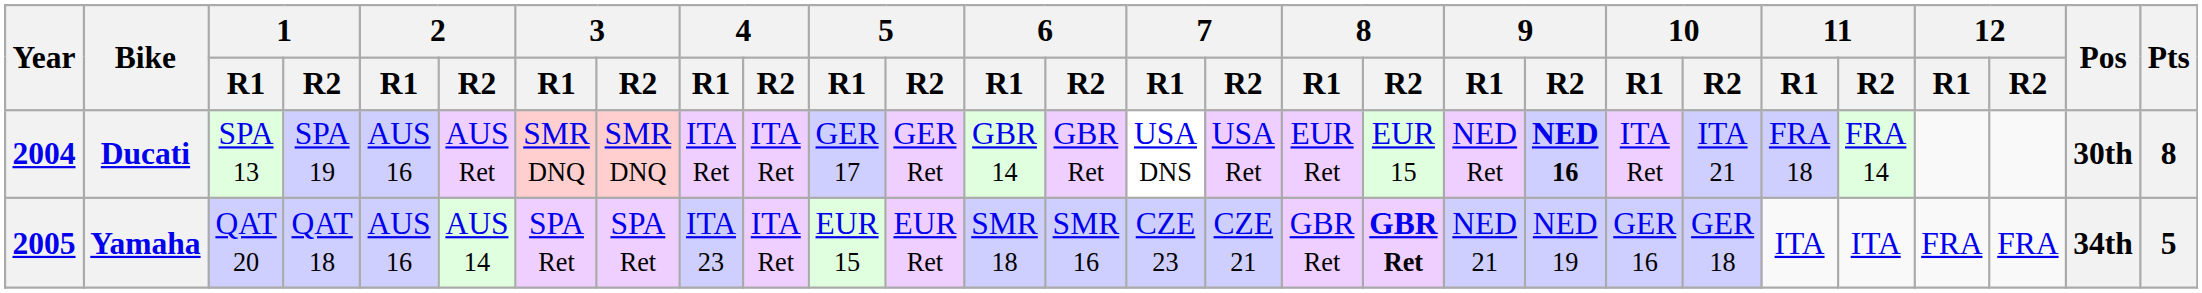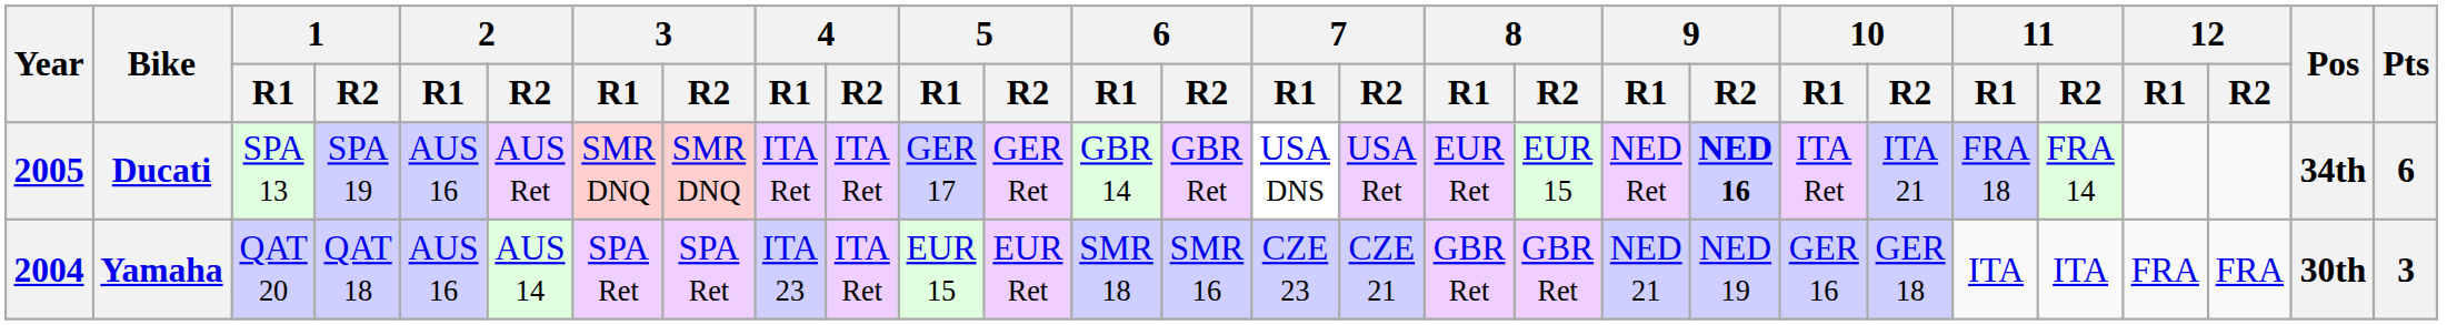 <table class="wikitable" style="text-align:center; font-size:90%">
 <tr>
 <th valign="middle" rowspan=2>Year</th>
 <th valign="middle" rowspan=2>Bike</th>
 <th colspan=2>1</th>
 <th colspan=2>2</th>
 <th colspan=2>3</th>
 <th colspan=2>4</th>
 <th colspan=2>5</th>
 <th colspan=2>6</th>
 <th colspan=2>7</th>
 <th colspan=2>8</th>
 <th colspan=2>9</th>
 <th colspan=2>10</th>
 <th colspan=2>11</th>
 <th colspan=2>12</th>
 <th rowspan=2>Pos</th>
 <th rowspan=2>Pts</th>
 </tr>
 <tr>
 <th>R1</th>
 <th>R2</th>
 <th>R1</th>
 <th>R2</th>
 <th>R1</th>
 <th>R2</th>
 <th>R1</th>
 <th>R2</th>
 <th>R1</th>
 <th>R2</th>
 <th>R1</th>
 <th>R2</th>
 <th>R1</th>
 <th>R2</th>
 <th>R1</th>
 <th>R2</th>
 <th>R1</th>
 <th>R2</th>
 <th>R1</th>
 <th>R2</th>
 <th>R1</th>
 <th>R2</th>
 <th>R1</th>
 <th>R2</th>
 </tr>
 <tr>
-<th><a href='#'>2004</a></th>
+<th><a href='#'>2005</a></th>
 <th><a href='#'>Ducati</a></th>
 <td style="background:#DFFFDF;"><a href='#'>SPA</a><br><small>13</small></td>
 <td style="background:#CFCFFF;"><a href='#'>SPA</a><br><small>19</small></td>
 <td style="background:#CFCFFF;"><a href='#'>AUS</a><br><small>16</small></td>
 <td style="background:#EFCFFF;"><a href='#'>AUS</a><br><small>Ret</small></td>
 <td style="background:#FFCFCF;"><a href='#'>SMR</a><br><small>DNQ</small></td>
 <td style="background:#FFCFCF;"><a href='#'>SMR</a><br><small>DNQ</small></td>
 <td style="background:#EFCFFF;"><a href='#'>ITA</a><br><small>Ret</small></td>
 <td style="background:#EFCFFF;"><a href='#'>ITA</a><br><small>Ret</small></td>
 <td style="background:#CFCFFF;"><a href='#'>GER</a><br><small>17</small></td>
 <td style="background:#EFCFFF;"><a href='#'>GER</a><br><small>Ret</small></td>
 <td style="background:#DFFFDF;"><a href='#'>GBR</a><br><small>14</small></td>
 <td style="background:#EFCFFF;"><a href='#'>GBR</a><br><small>Ret</small></td>
 <td style="background:#FFFFFF;"><a href='#'>USA</a><br><small>DNS</small></td>
 <td style="background:#EFCFFF;"><a href='#'>USA</a><br><small>Ret</small></td>
 <td style="background:#EFCFFF;"><a href='#'>EUR</a><br><small>Ret</small></td>
 <td style="background:#DFFFDF;"><a href='#'>EUR</a><br><small>15</small></td>
 <td style="background:#EFCFFF;"><a href='#'>NED</a><br><small>Ret</small></td>
 <td style="background:#CFCFFF;"><strong><a href='#'>NED</a><br><small>16</small></strong></td>
 <td style="background:#EFCFFF;"><a href='#'>ITA</a><br><small>Ret</small></td>
 <td style="background:#CFCFFF;"><a href='#'>ITA</a><br><small>21</small></td>
 <td style="background:#CFCFFF;"><a href='#'>FRA</a><br><small>18</small></td>
 <td style="background:#DFFFDF;"><a href='#'>FRA</a><br><small>14</small></td>
 <td></td>
 <td></td>
-<th>30th</th>
-<th>8</th>
+<th>34th</th>
+<th>6</th>
 </tr>
 <tr>
-<th><a href='#'>2005</a></th>
+<th><a href='#'>2004</a></th>
 <th><a href='#'>Yamaha</a></th>
 <td style="background:#CFCFFF;"><a href='#'>QAT</a><br><small>20</small></td>
 <td style="background:#CFCFFF;"><a href='#'>QAT</a><br><small>18</small></td>
 <td style="background:#CFCFFF;"><a href='#'>AUS</a><br><small>16</small></td>
 <td style="background:#DFFFDF;"><a href='#'>AUS</a><br><small>14</small></td>
 <td style="background:#EFCFFF;"><a href='#'>SPA</a><br><small>Ret</small></td>
 <td style="background:#EFCFFF;"><a href='#'>SPA</a><br><small>Ret</small></td>
 <td style="background:#CFCFFF;"><a href='#'>ITA</a><br><small>23</small></td>
 <td style="background:#EFCFFF;"><a href='#'>ITA</a><br><small>Ret</small></td>
 <td style="background:#DFFFDF;"><a href='#'>EUR</a><br><small>15</small></td>
 <td style="background:#EFCFFF;"><a href='#'>EUR</a><br><small>Ret</small></td>
 <td style="background:#CFCFFF;"><a href='#'>SMR</a><br><small>18</small></td>
 <td style="background:#CFCFFF;"><a href='#'>SMR</a><br><small>16</small></td>
 <td style="background:#CFCFFF;"><a href='#'>CZE</a><br><small>23</small></td>
 <td style="background:#CFCFFF;"><a href='#'>CZE</a><br><small>21</small></td>
 <td style="background:#EFCFFF;"><a href='#'>GBR</a><br><small>Ret</small></td>
-<td style="background:#EFCFFF;"><strong><a href='#'>GBR</a><br><small>Ret</small></strong></td>
+<td style="background:#EFCFFF;"><a href='#'>GBR</a><br><small>Ret</small></td>
 <td style="background:#CFCFFF;"><a href='#'>NED</a><br><small>21</small></td>
 <td style="background:#CFCFFF;"><a href='#'>NED</a><br><small>19</small></td>
 <td style="background:#CFCFFF;"><a href='#'>GER</a><br><small>16</small></td>
 <td style="background:#CFCFFF;"><a href='#'>GER</a><br><small>18</small></td>
 <td><a href='#'>ITA</a></td>
 <td><a href='#'>ITA</a></td>
 <td><a href='#'>FRA</a></td>
 <td><a href='#'>FRA</a></td>
-<th>34th</th>
-<th>5</th>
+<th>30th</th>
+<th>3</th>
 </tr>
 </table>
